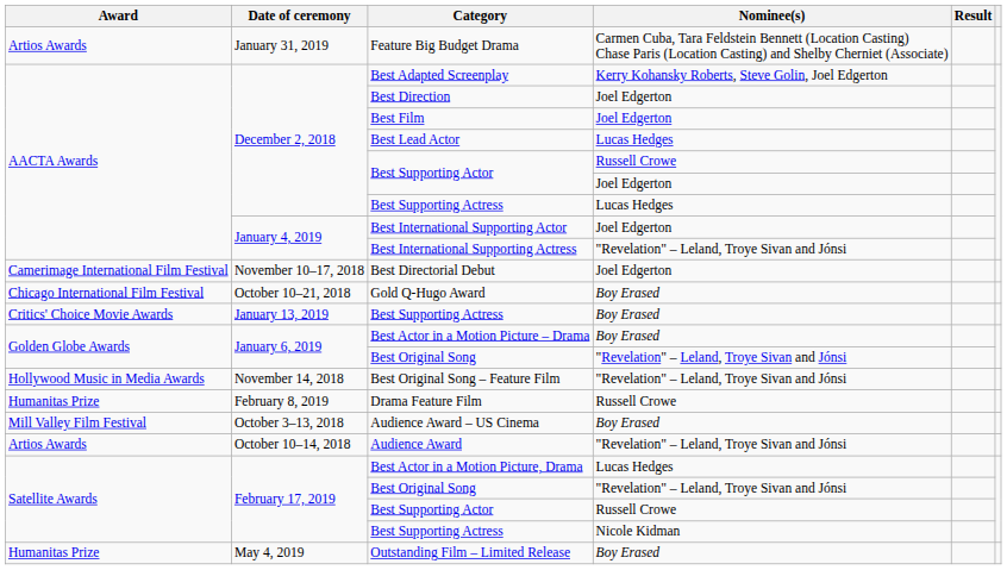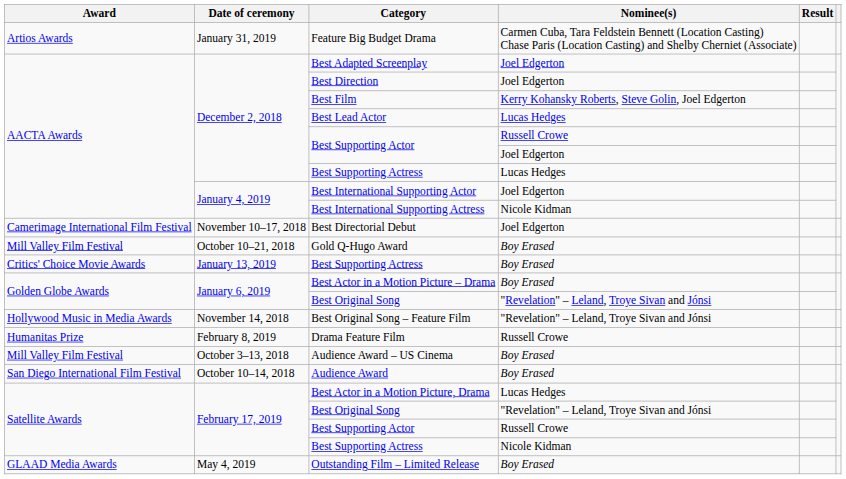 <table class="wikitable sortable">
 <tr>
 <th scope="col">Award</th>
 <th scope="col">Date of ceremony</th>
 <th scope="col">Category</th>
 <th scope="col">Nominee(s)</th>
 <th scope="col">Result</th>
 <th scope="col" class="unsortable"></th>
 </tr>
 <tr>
 <td scope="row"><a href='#'>Artios Awards</a></td>
 <td rowspan="">January 31, 2019</td>
 <td>Feature Big Budget Drama</td>
 <td>Carmen Cuba, Tara Feldstein Bennett (Location Casting)<br>Chase Paris (Location Casting) and Shelby Cherniet (Associate)</td>
 <td></td>
 <td style="text-align:center;"></td>
 </tr>
 <tr>
 <td rowspan="9"><a href='#'>AACTA Awards</a></td>
 <td rowspan="7"><a href='#'>December 2, 2018</a></td>
 <td><a href='#'>Best Adapted Screenplay</a></td>
-<td><a href='#'>Kerry Kohansky Roberts</a>, <a href='#'>Steve Golin</a>, Joel Edgerton</td>
+<td data-sort-value="Edgerton, Joel"><a href='#'>Joel Edgerton</a></td>
 <td></td>
 <td rowspan="9" style="text-align: center;"></td>
 </tr>
 <tr>
 <td><a href='#'>Best Direction</a></td>
 <td data-sort-value="Edgerton, Joel">Joel Edgerton</td>
 <td></td>
 </tr>
 <tr>
 <td><a href='#'>Best Film</a></td>
-<td data-sort-value="Edgerton, Joel"><a href='#'>Joel Edgerton</a></td>
+<td><a href='#'>Kerry Kohansky Roberts</a>, <a href='#'>Steve Golin</a>, Joel Edgerton</td>
 <td></td>
 </tr>
 <tr>
 <td><a href='#'>Best Lead Actor</a></td>
 <td data-sort-value="Hedges, Lucas"><a href='#'>Lucas Hedges</a></td>
 <td></td>
 </tr>
 <tr>
 <td rowspan="2"><a href='#'>Best Supporting Actor</a></td>
 <td data-sort-value="Crowe, Russell"><a href='#'>Russell Crowe</a></td>
 <td></td>
 </tr>
 <tr>
 <td data-sort-value="Edgerton, Joel">Joel Edgerton</td>
 <td></td>
 </tr>
 <tr>
 <td><a href='#'>Best Supporting Actress</a></td>
 <td data-sort-value="Hedges, Lucas">Lucas Hedges</td>
 <td></td>
 </tr>
 <tr>
 <td rowspan="2"><a href='#'>January 4, 2019</a></td>
 <td><a href='#'>Best International Supporting Actor</a></td>
 <td data-sort-value="Edgerton, Joel">Joel Edgerton</td>
 <td></td>
 </tr>
 <tr>
 <td><a href='#'>Best International Supporting Actress</a></td>
-<td>"Revelation" – Leland, Troye Sivan and Jónsi</td>
+<td data-sort-value="Edgerton, Joel">Nicole Kidman</td>
 <td></td>
 </tr>
 <tr>
 <td scope="row"><a href='#'>Camerimage International Film Festival</a></td>
 <td>November 10–17, 2018</td>
 <td>Best Directorial Debut</td>
 <td data-sort-value="Edgerton, Joel">Joel Edgerton</td>
 <td></td>
 <td style="text-align:center;"></td>
 </tr>
 <tr>
-<td scope="row"><a href='#'>Chicago International Film Festival</a></td>
+<td scope="row"><a href='#'>Mill Valley Film Festival</a></td>
 <td rowspan="">October 10–21, 2018</td>
 <td>Gold Q-Hugo Award</td>
 <td><em>Boy Erased</em></td>
 <td></td>
 <td style="text-align:center;"></td>
 </tr>
 <tr>
 <td scope="row"><a href='#'>Critics' Choice Movie Awards</a></td>
 <td rowspan=""><a href='#'>January 13, 2019</a></td>
 <td><a href='#'>Best Supporting Actress</a></td>
 <td><em>Boy Erased</em></td>
 <td></td>
 <td style="text-align:center;"></td>
 </tr>
 <tr>
 <td rowspan="2"><a href='#'>Golden Globe Awards</a></td>
 <td rowspan="2"><a href='#'>January 6, 2019</a></td>
 <td><a href='#'>Best Actor in a Motion Picture – Drama</a></td>
 <td><em>Boy Erased</em></td>
 <td></td>
 <td rowspan="2" style="text-align: center;"></td>
 </tr>
 <tr>
 <td><a href='#'>Best Original Song</a></td>
 <td>"<a href='#'>Revelation</a>" – <a href='#'>Leland</a>, <a href='#'>Troye Sivan</a> and <a href='#'>Jónsi</a></td>
 <td></td>
 </tr>
 <tr>
 <td scope="row"><a href='#'>Hollywood Music in Media Awards</a></td>
 <td rowspan="">November 14, 2018</td>
 <td>Best Original Song – Feature Film</td>
 <td>"Revelation" – Leland, Troye Sivan and Jónsi</td>
 <td></td>
 <td style="text-align:center;"></td>
 </tr>
 <tr>
 <td scope="row"><a href='#'>Humanitas Prize</a></td>
 <td rowspan="">February 8, 2019</td>
 <td>Drama Feature Film</td>
 <td data-sort-value="Crowe, Russell">Russell Crowe</td>
 <td></td>
 <td style="text-align:center;"></td>
 </tr>
 <tr>
 <td scope="row"><a href='#'>Mill Valley Film Festival</a></td>
 <td rowspan="">October 3–13, 2018</td>
 <td>Audience Award – US Cinema</td>
 <td><em>Boy Erased</em></td>
 <td></td>
 <td style="text-align:center;"></td>
 </tr>
 <tr>
-<td scope="row"><a href='#'>Artios Awards</a></td>
+<td scope="row"><a href='#'>San Diego International Film Festival</a></td>
 <td rowspan="">October 10–14, 2018</td>
 <td><a href='#'>Audience Award</a></td>
-<td>"Revelation" – Leland, Troye Sivan and Jónsi</td>
+<td><em>Boy Erased</em></td>
 <td></td>
 <td style="text-align:center;"></td>
 </tr>
 <tr>
 <td scope="row" rowspan="4"><a href='#'>Satellite Awards</a></td>
 <td rowspan="4"><a href='#'>February 17, 2019</a></td>
 <td><a href='#'>Best Actor in a Motion Picture, Drama</a></td>
 <td data-sort-value="Hedges, Lucas">Lucas Hedges</td>
 <td></td>
 <td rowspan="4" style="text-align:center;"></td>
 </tr>
 <tr>
 <td><a href='#'>Best Original Song</a></td>
 <td>"Revelation" – Leland, Troye Sivan and Jónsi</td>
 <td></td>
 </tr>
 <tr>
 <td><a href='#'>Best Supporting Actor</a></td>
 <td data-sort-value="Crowe, Russell">Russell Crowe</td>
 <td></td>
 </tr>
 <tr>
 <td><a href='#'>Best Supporting Actress</a></td>
 <td data-sort-value="Kidman, Nicole">Nicole Kidman</td>
 <td></td>
 </tr>
 <tr>
-<td scope="row"><a href='#'>Humanitas Prize</a></td>
+<td scope="row"><a href='#'>GLAAD Media Awards</a></td>
 <td rowspan="">May 4, 2019</td>
 <td><a href='#'>Outstanding Film – Limited Release</a></td>
 <td><em>Boy Erased</em></td>
 <td></td>
 <td style="text-align:center;"></td>
 </tr>
 </table>
